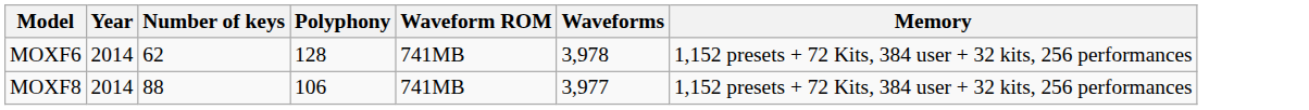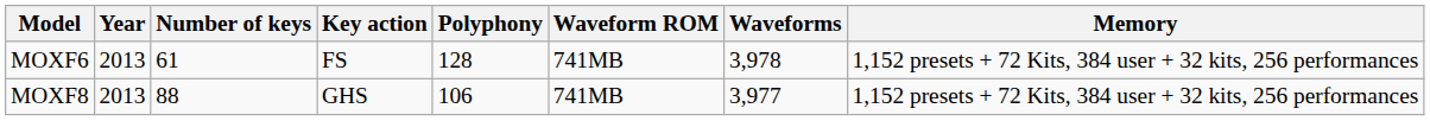 <table class="wikitable">
 <tr>
 <th>Model</th>
 <th>Year</th>
 <th>Number of keys</th>
+<th>Key action</th>
 <th>Polyphony</th>
 <th>Waveform ROM</th>
 <th>Waveforms</th>
 <th>Memory</th>
 </tr>
 <tr>
 <td>MOXF6</td>
-<td>2014</td>
-<td>62</td>
+<td>2013</td>
+<td>61</td>
+<td>FS</td>
 <td>128</td>
 <td>741MB</td>
 <td>3,978</td>
 <td>1,152 presets + 72 Kits, 384 user + 32 kits, 256 performances</td>
 </tr>
 <tr>
 <td>MOXF8</td>
-<td>2014</td>
+<td>2013</td>
 <td>88</td>
+<td>GHS</td>
 <td>106</td>
 <td>741MB</td>
 <td>3,977</td>
 <td>1,152 presets + 72 Kits, 384 user + 32 kits, 256 performances</td>
 </tr>
 </table>
